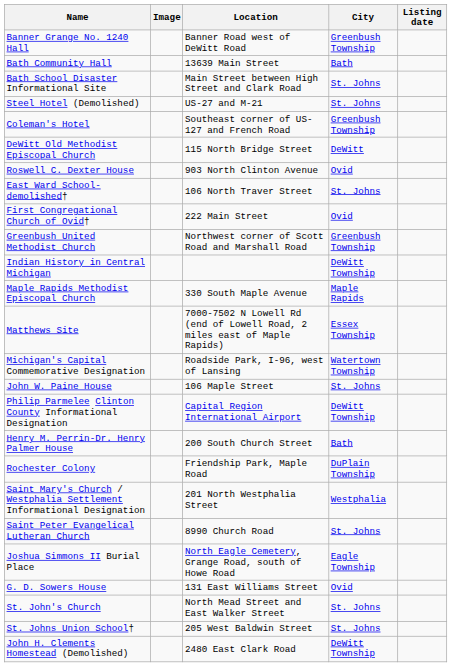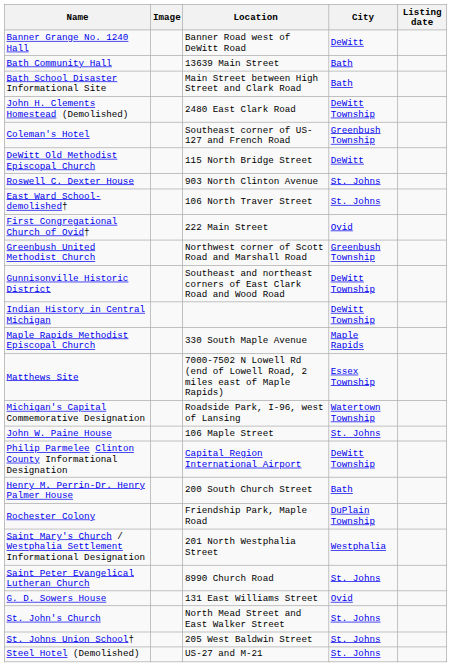 <table class="wikitable sortable" style="width:100%">
 <tr>
 <th>Name</th>
 <th>Image</th>
 <th>Location</th>
 <th>City</th>
 <th>Listing date</th>
 </tr>
 <tr>
 <td><a href='#'>Banner Grange No. 1240 Hall</a></td>
 <td></td>
 <td>Banner Road west of DeWitt Road</td>
-<td><a href='#'>Greenbush Township</a></td>
+<td><a href='#'>DeWitt</a></td>
 <td></td>
 </tr>
 <tr>
 <td><a href='#'>Bath Community Hall</a></td>
 <td></td>
 <td>13639 Main Street</td>
 <td><a href='#'>Bath</a></td>
 <td></td>
 </tr>
 <tr>
 <td><a href='#'>Bath School Disaster</a> Informational Site</td>
 <td></td>
 <td>Main Street between High Street and Clark Road</td>
-<td><a href='#'>St. Johns</a></td>
+<td><a href='#'>Bath</a></td>
 <td></td>
 </tr>
 <tr>
-<td><a href='#'>Steel Hotel</a> (Demolished)</td>
+<td><a href='#'>John H. Clements Homestead</a> (Demolished)</td>
 <td></td>
-<td>US-27 and M-21</td>
-<td><a href='#'>St. Johns</a></td>
+<td>2480 East Clark Road</td>
+<td><a href='#'>DeWitt Township</a></td>
 <td></td>
 </tr>
 <tr>
 <td><a href='#'>Coleman's Hotel</a></td>
 <td></td>
 <td>Southeast corner of US-127 and French Road</td>
 <td><a href='#'>Greenbush Township</a></td>
 <td></td>
 </tr>
 <tr>
 <td><a href='#'>DeWitt Old Methodist Episcopal Church</a></td>
 <td></td>
 <td>115 North Bridge Street</td>
 <td><a href='#'>DeWitt</a></td>
 <td></td>
 </tr>
 <tr>
 <td><a href='#'>Roswell C. Dexter House</a></td>
 <td></td>
 <td>903 North Clinton Avenue</td>
-<td><a href='#'>Ovid</a></td>
+<td><a href='#'>St. Johns</a></td>
 <td></td>
 </tr>
 <tr>
 <td><a href='#'>East Ward School-demolished</a>†</td>
 <td></td>
 <td>106 North Traver Street</td>
 <td><a href='#'>St. Johns</a></td>
 <td></td>
 </tr>
 <tr>
 <td><a href='#'>First Congregational Church of Ovid</a>†</td>
 <td></td>
 <td>222 Main Street</td>
 <td><a href='#'>Ovid</a></td>
 <td></td>
 </tr>
 <tr>
 <td><a href='#'>Greenbush United Methodist Church</a></td>
 <td></td>
 <td>Northwest corner of Scott Road and Marshall Road</td>
 <td><a href='#'>Greenbush Township</a></td>
+<td></td>
+</tr>
+<tr>
+<td><a href='#'>Gunnisonville Historic District</a></td>
+<td></td>
+<td>Southeast and northeast corners of East Clark Road and Wood Road</td>
+<td><a href='#'>DeWitt Township</a></td>
 <td></td>
 </tr>
 <tr>
 <td><a href='#'>Indian History in Central Michigan</a></td>
 <td></td>
 <td></td>
 <td><a href='#'>DeWitt Township</a></td>
 <td></td>
 </tr>
 <tr>
 <td><a href='#'>Maple Rapids Methodist Episcopal Church</a></td>
 <td></td>
 <td>330 South Maple Avenue</td>
 <td><a href='#'>Maple Rapids</a></td>
 <td></td>
 </tr>
 <tr>
 <td><a href='#'>Matthews Site</a></td>
 <td></td>
 <td>7000-7502 N Lowell Rd (end of Lowell Road, 2 miles east of Maple Rapids)</td>
 <td><a href='#'>Essex Township</a></td>
 <td></td>
 </tr>
 <tr>
 <td><a href='#'>Michigan's Capital</a> Commemorative Designation</td>
 <td></td>
 <td>Roadside Park, I-96, west of Lansing</td>
 <td><a href='#'>Watertown Township</a></td>
 <td></td>
 </tr>
 <tr>
 <td><a href='#'>John W. Paine House</a></td>
 <td></td>
 <td>106 Maple Street</td>
 <td><a href='#'>St. Johns</a></td>
 <td></td>
 </tr>
 <tr>
 <td><a href='#'>Philip Parmelee</a> <a href='#'>Clinton County</a> Informational Designation</td>
 <td></td>
 <td><a href='#'>Capital Region International Airport</a></td>
 <td><a href='#'>DeWitt Township</a></td>
 <td></td>
 </tr>
 <tr>
 <td><a href='#'>Henry M. Perrin-Dr. Henry Palmer House</a></td>
 <td></td>
 <td>200 South Church Street</td>
 <td><a href='#'>Bath</a></td>
 <td></td>
 </tr>
 <tr>
 <td><a href='#'>Rochester Colony</a></td>
 <td></td>
 <td>Friendship Park, Maple Road</td>
 <td><a href='#'>DuPlain Township</a></td>
 <td></td>
 </tr>
 <tr>
 <td><a href='#'>Saint Mary's Church</a> / <a href='#'>Westphalia Settlement</a> Informational Designation</td>
 <td></td>
 <td>201 North Westphalia Street</td>
 <td><a href='#'>Westphalia</a></td>
 <td></td>
 </tr>
 <tr>
 <td><a href='#'>Saint Peter Evangelical Lutheran Church</a></td>
 <td></td>
 <td>8990 Church Road</td>
 <td><a href='#'>St. Johns</a></td>
 <td></td>
 </tr>
 <tr>
-<td><a href='#'>Joshua Simmons II</a> Burial Place</td>
-<td></td>
-<td><a href='#'>North Eagle Cemetery</a>, Grange Road, south of Howe Road</td>
-<td><a href='#'>Eagle Township</a></td>
-<td></td>
-</tr>
-<tr>
 <td><a href='#'>G. D. Sowers House</a></td>
 <td></td>
 <td>131 East Williams Street</td>
 <td><a href='#'>Ovid</a></td>
 <td></td>
 </tr>
 <tr>
 <td><a href='#'>St. John's Church</a></td>
 <td></td>
 <td>North Mead Street and East Walker Street</td>
 <td><a href='#'>St. Johns</a></td>
 <td></td>
 </tr>
 <tr>
 <td><a href='#'>St. Johns Union School</a>†</td>
 <td></td>
 <td>205 West Baldwin Street</td>
 <td><a href='#'>St. Johns</a></td>
 <td></td>
 </tr>
 <tr>
-<td><a href='#'>John H. Clements Homestead</a> (Demolished)</td>
+<td><a href='#'>Steel Hotel</a> (Demolished)</td>
 <td></td>
-<td>2480 East Clark Road</td>
-<td><a href='#'>DeWitt Township</a></td>
+<td>US-27 and M-21</td>
+<td><a href='#'>St. Johns</a></td>
 <td></td>
 </tr>
 </table>
